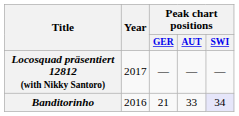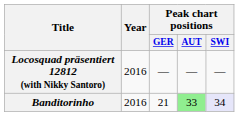 <table class="wikitable plainrowheaders" style="text-align:center;">
 <tr>
 <th scope="col" rowspan="2" style="width:10em;">Title</th>
 <th scope="col" rowspan="2">Year</th>
 <th scope="col" colspan="3">Peak chart positions</th>
 </tr>
 <tr>
 <th style="width:2.5em; font-size:85%"><a href='#'>GER</a><br></th>
 <th style="width:2.5em; font-size:85%"><a href='#'>AUT</a><br></th>
 <th style="width:2.5em; font-size:85%"><a href='#'>SWI</a><br></th>
 </tr>
 <tr>
 <th scope="row"><em>Locosquad präsentiert 12812</em> <br><small>(with Nikky Santoro)</small></th>
-<td>2017</td>
+<td>2016</td>
 <td>—</td>
 <td>—</td>
 <td>—</td>
 </tr>
 <tr>
 <th scope="row"><em>Banditorinho</em></th>
 <td>2016</td>
 <td>21</td>
-<td>33</td>
+<td style="background: lightgreen;">33</td>
 <td style="background: lavender;">34</td>
 </tr>
 </table>
